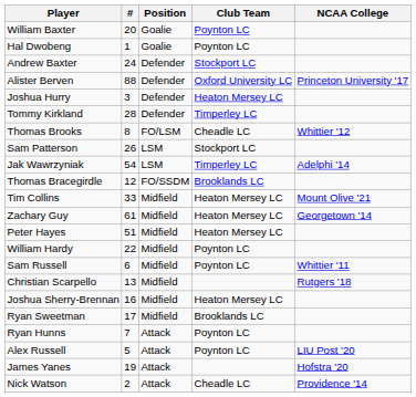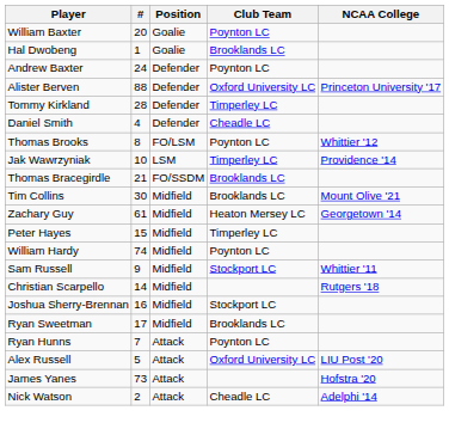 <table class="wikitable">
 <tr>
 <th>Player</th>
 <th>#</th>
 <th>Position</th>
 <th>Club Team</th>
 <th>NCAA College</th>
 </tr>
 <tr>
 <td>William Baxter</td>
 <td>20</td>
 <td>Goalie</td>
 <td><a href='#'>Poynton LC</a></td>
 <td></td>
 </tr>
 <tr>
 <td>Hal Dwobeng</td>
 <td>1</td>
 <td>Goalie</td>
-<td>Poynton LC</td>
+<td><a href='#'>Brooklands LC</a></td>
 <td></td>
 </tr>
 <tr>
 <td>Andrew Baxter</td>
 <td>24</td>
 <td>Defender</td>
-<td><a href='#'>Stockport LC</a></td>
+<td>Poynton LC</td>
 <td></td>
 </tr>
 <tr>
 <td>Alister Berven</td>
 <td>88</td>
 <td>Defender</td>
 <td><a href='#'>Oxford University LC</a></td>
 <td><a href='#'>Princeton University '17</a></td>
 </tr>
 <tr>
-<td>Joshua Hurry</td>
-<td>3</td>
-<td>Defender</td>
-<td><a href='#'>Heaton Mersey LC</a></td>
-<td></td>
-</tr>
-<tr>
 <td>Tommy Kirkland</td>
 <td>28</td>
 <td>Defender</td>
 <td><a href='#'>Timperley LC</a></td>
 <td></td>
 </tr>
 <tr>
+<td>Daniel Smith</td>
+<td>4</td>
+<td>Defender</td>
+<td><a href='#'>Cheadle LC</a></td>
+<td></td>
+</tr>
+<tr>
 <td>Thomas Brooks</td>
 <td>8</td>
 <td>FO/LSM</td>
-<td>Cheadle LC</td>
+<td>Poynton LC</td>
 <td><a href='#'>Whittier '12</a></td>
 </tr>
 <tr>
-<td>Sam Patterson</td>
-<td>26</td>
-<td>LSM</td>
-<td>Stockport LC</td>
-<td></td>
-</tr>
-<tr>
 <td>Jak Wawrzyniak</td>
-<td>54</td>
+<td>10</td>
 <td>LSM</td>
 <td><a href='#'>Timperley LC</a></td>
-<td><a href='#'>Adelphi '14</a></td>
+<td><a href='#'>Providence '14</a></td>
 </tr>
 <tr>
 <td>Thomas Bracegirdle</td>
-<td>12</td>
+<td>21</td>
 <td>FO/SSDM</td>
 <td><a href='#'>Brooklands LC</a></td>
 <td></td>
 </tr>
 <tr>
 <td>Tim Collins</td>
-<td>33</td>
+<td>30</td>
 <td>Midfield</td>
-<td>Heaton Mersey LC</td>
+<td>Brooklands LC</td>
 <td><a href='#'>Mount Olive '21</a></td>
 </tr>
 <tr>
 <td>Zachary Guy</td>
 <td>61</td>
 <td>Midfield</td>
 <td>Heaton Mersey LC</td>
 <td><a href='#'>Georgetown '14</a></td>
 </tr>
 <tr>
 <td>Peter Hayes</td>
-<td>51</td>
+<td>15</td>
 <td>Midfield</td>
-<td>Heaton Mersey LC</td>
+<td>Timperley LC</td>
 <td></td>
 </tr>
 <tr>
 <td>William Hardy</td>
-<td>22</td>
+<td>74</td>
 <td>Midfield</td>
 <td>Poynton LC</td>
 <td></td>
 </tr>
 <tr>
 <td>Sam Russell</td>
-<td>6</td>
+<td>9</td>
 <td>Midfield</td>
-<td>Poynton LC</td>
+<td><a href='#'>Stockport LC</a></td>
 <td><a href='#'>Whittier '11</a></td>
 </tr>
 <tr>
 <td>Christian Scarpello</td>
-<td>13</td>
+<td>14</td>
 <td>Midfield</td>
 <td></td>
 <td><a href='#'>Rutgers '18</a></td>
 </tr>
 <tr>
 <td>Joshua Sherry-Brennan</td>
 <td>16</td>
 <td>Midfield</td>
-<td>Heaton Mersey LC</td>
+<td>Stockport LC</td>
 <td></td>
 </tr>
 <tr>
 <td>Ryan Sweetman</td>
 <td>17</td>
 <td>Midfield</td>
 <td>Brooklands LC</td>
 <td></td>
 </tr>
 <tr>
 <td>Ryan Hunns</td>
 <td>7</td>
 <td>Attack</td>
 <td>Poynton LC</td>
 <td></td>
 </tr>
 <tr>
 <td>Alex Russell</td>
 <td>5</td>
 <td>Attack</td>
-<td>Poynton LC</td>
+<td><a href='#'>Oxford University LC</a></td>
 <td><a href='#'>LIU Post '20</a></td>
 </tr>
 <tr>
 <td>James Yanes</td>
-<td>19</td>
+<td>73</td>
 <td>Attack</td>
 <td></td>
 <td><a href='#'>Hofstra '20</a></td>
 </tr>
 <tr>
 <td>Nick Watson</td>
 <td>2</td>
 <td>Attack</td>
 <td>Cheadle LC</td>
-<td><a href='#'>Providence '14</a></td>
+<td><a href='#'>Adelphi '14</a></td>
 </tr>
 </table>
